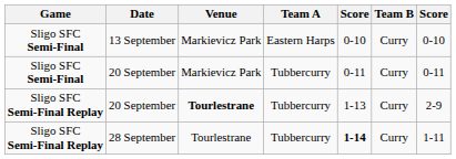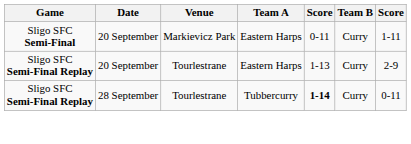 <table class="wikitable">
 <tr>
 <th>Game</th>
 <th>Date</th>
 <th>Venue</th>
 <th>Team A</th>
 <th>Score</th>
 <th>Team B</th>
 <th>Score</th>
 </tr>
 <tr align="center">
 <td>Sligo SFC<br><strong>Semi-Final</strong></td>
-<td>13 September</td>
+<td>20 September</td>
 <td>Markievicz Park</td>
 <td>Eastern Harps</td>
-<td>0-10</td>
-<td>Curry</td>
-<td>0-10</td>
-</tr>
-<tr align="center">
-<td>Sligo SFC<br><strong>Semi-Final</strong></td>
-<td>20 September</td>
-<td>Markievicz Park</td>
-<td>Tubbercurry</td>
 <td>0-11</td>
 <td>Curry</td>
-<td>0-11</td>
+<td>1-11</td>
 </tr>
 <tr align="center">
 <td>Sligo SFC<br><strong>Semi-Final Replay</strong></td>
 <td>20 September</td>
-<td><strong>Tourlestrane</strong></td>
-<td>Tubbercurry</td>
+<td>Tourlestrane</td>
+<td>Eastern Harps</td>
 <td>1-13</td>
 <td>Curry</td>
 <td>2-9</td>
 </tr>
 <tr align="center">
 <td>Sligo SFC<br><strong>Semi-Final Replay</strong></td>
 <td>28 September</td>
 <td>Tourlestrane</td>
 <td>Tubbercurry</td>
 <td><strong>1-14</strong></td>
 <td>Curry</td>
-<td>1-11</td>
+<td>0-11</td>
 </tr>
 </table>
